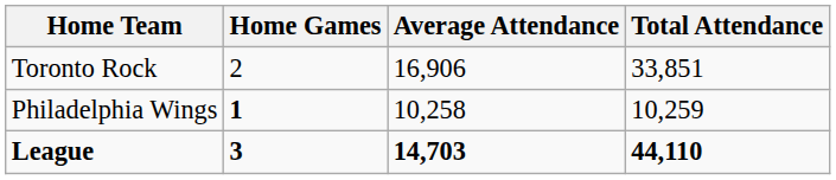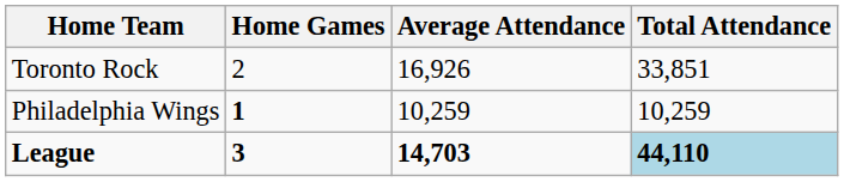 <table class="wikitable sortable">
 <tr>
 <th>Home Team</th>
 <th>Home Games</th>
 <th>Average Attendance</th>
 <th>Total Attendance</th>
 </tr>
 <tr>
 <td>Toronto Rock</td>
 <td>2</td>
-<td>16,906</td>
+<td>16,926</td>
 <td>33,851</td>
 </tr>
 <tr>
 <td>Philadelphia Wings</td>
 <td><strong>1</strong></td>
-<td>10,258</td>
+<td>10,259</td>
 <td>10,259</td>
 </tr>
 <tr class="sortbottom">
 <td><strong>League</strong></td>
 <td><strong>3</strong></td>
 <td><strong>14,703</strong></td>
-<td><strong>44,110</strong></td>
+<td style="background: lightblue;"><strong>44,110</strong></td>
 </tr>
 </table>
